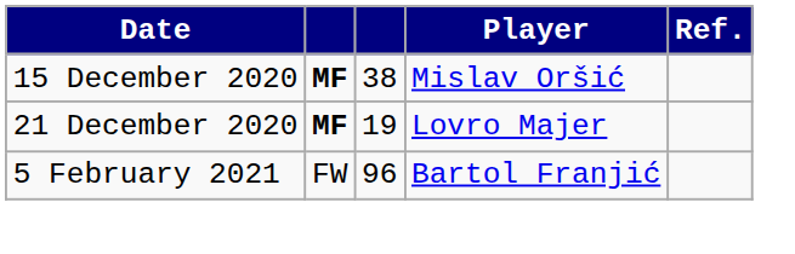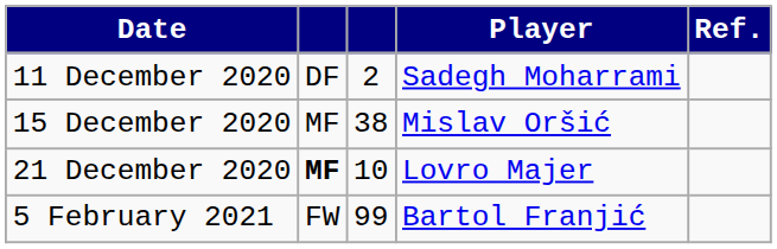 <table class="wikitable plainrowheaders sortable">
 <tr>
 <th style="background:#000080; color:white;">Date</th>
 <th style="background:#000080; color:white;"></th>
 <th style="background:#000080; color:white;"></th>
 <th style="background:#000080; color:white;" scope="col">Player</th>
 <th style="background:#000080; color:white;">Ref.</th>
 </tr>
 <tr>
+<td>11 December 2020</td>
+<td style="text-align:center;">DF</td>
+<td style="text-align:center;">2</td>
+<td> <a href='#'>Sadegh Moharrami</a></td>
+<td style="text-align:center;"></td>
+</tr>
+<tr>
 <td>15 December 2020</td>
-<td style="text-align:center;"><strong>MF</strong></td>
+<td style="text-align:center;">MF</td>
 <td style="text-align:center;">38</td>
 <td> <a href='#'>Mislav Oršić</a></td>
 <td style="text-align:center;"></td>
 </tr>
 <tr>
 <td>21 December 2020</td>
 <td style="text-align:center;"><strong>MF</strong></td>
-<td style="text-align:center;">19</td>
+<td style="text-align:center;">10</td>
 <td> <a href='#'>Lovro Majer</a></td>
 <td style="text-align:center;"></td>
 </tr>
 <tr>
 <td>5 February 2021</td>
 <td style="text-align:center;">FW</td>
-<td style="text-align:center;">96</td>
+<td style="text-align:center;">99</td>
 <td> <a href='#'>Bartol Franjić</a></td>
 <td style="text-align:center;"></td>
 </tr>
 </table>
